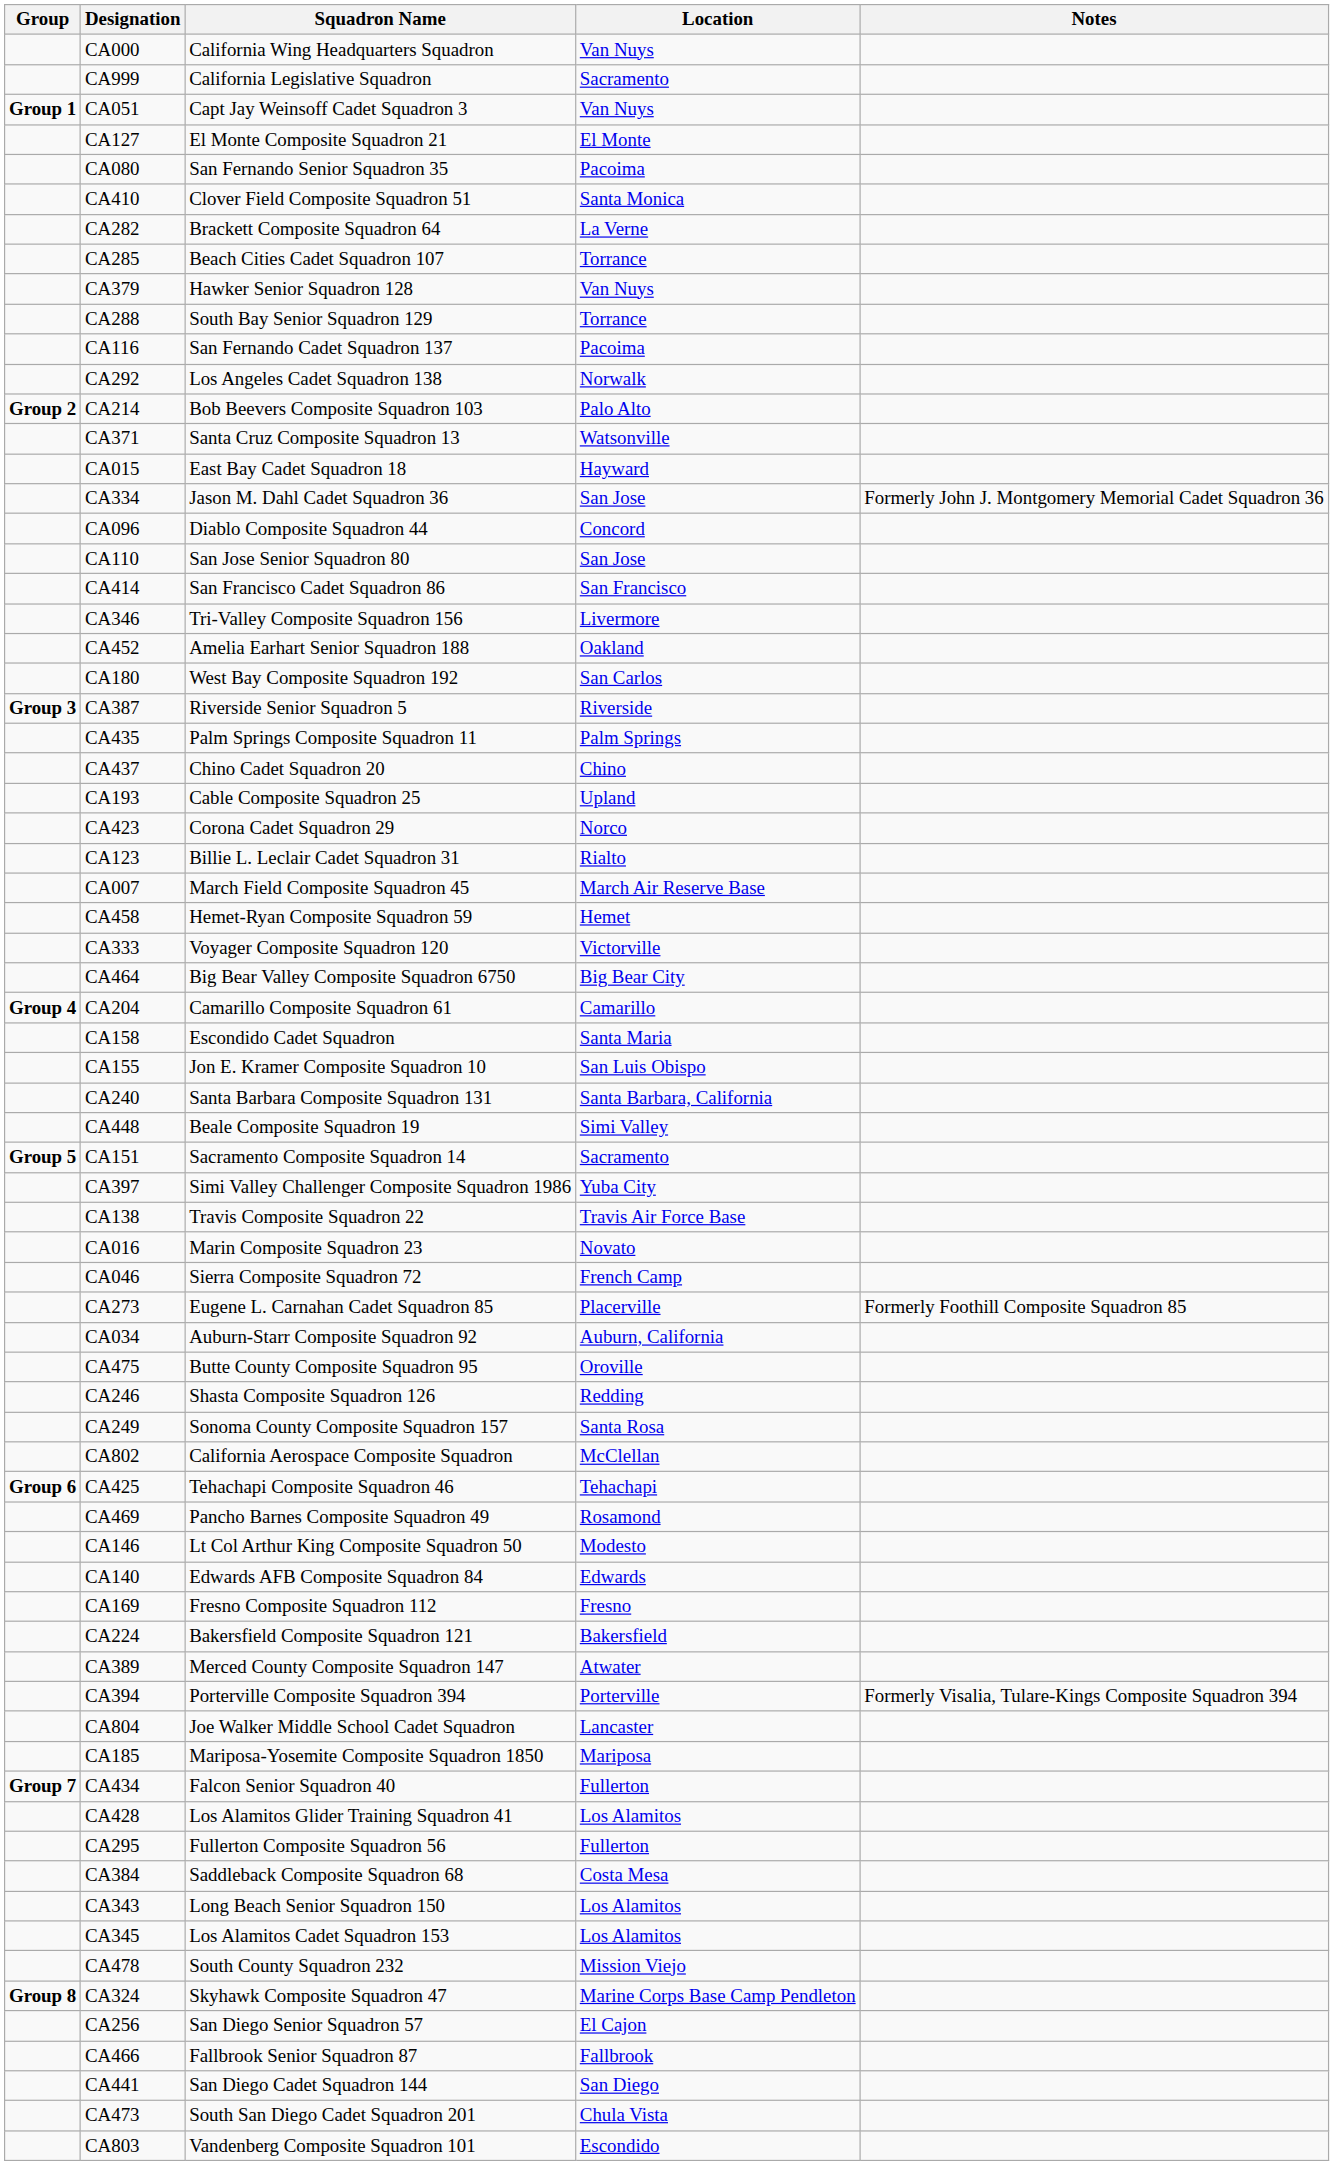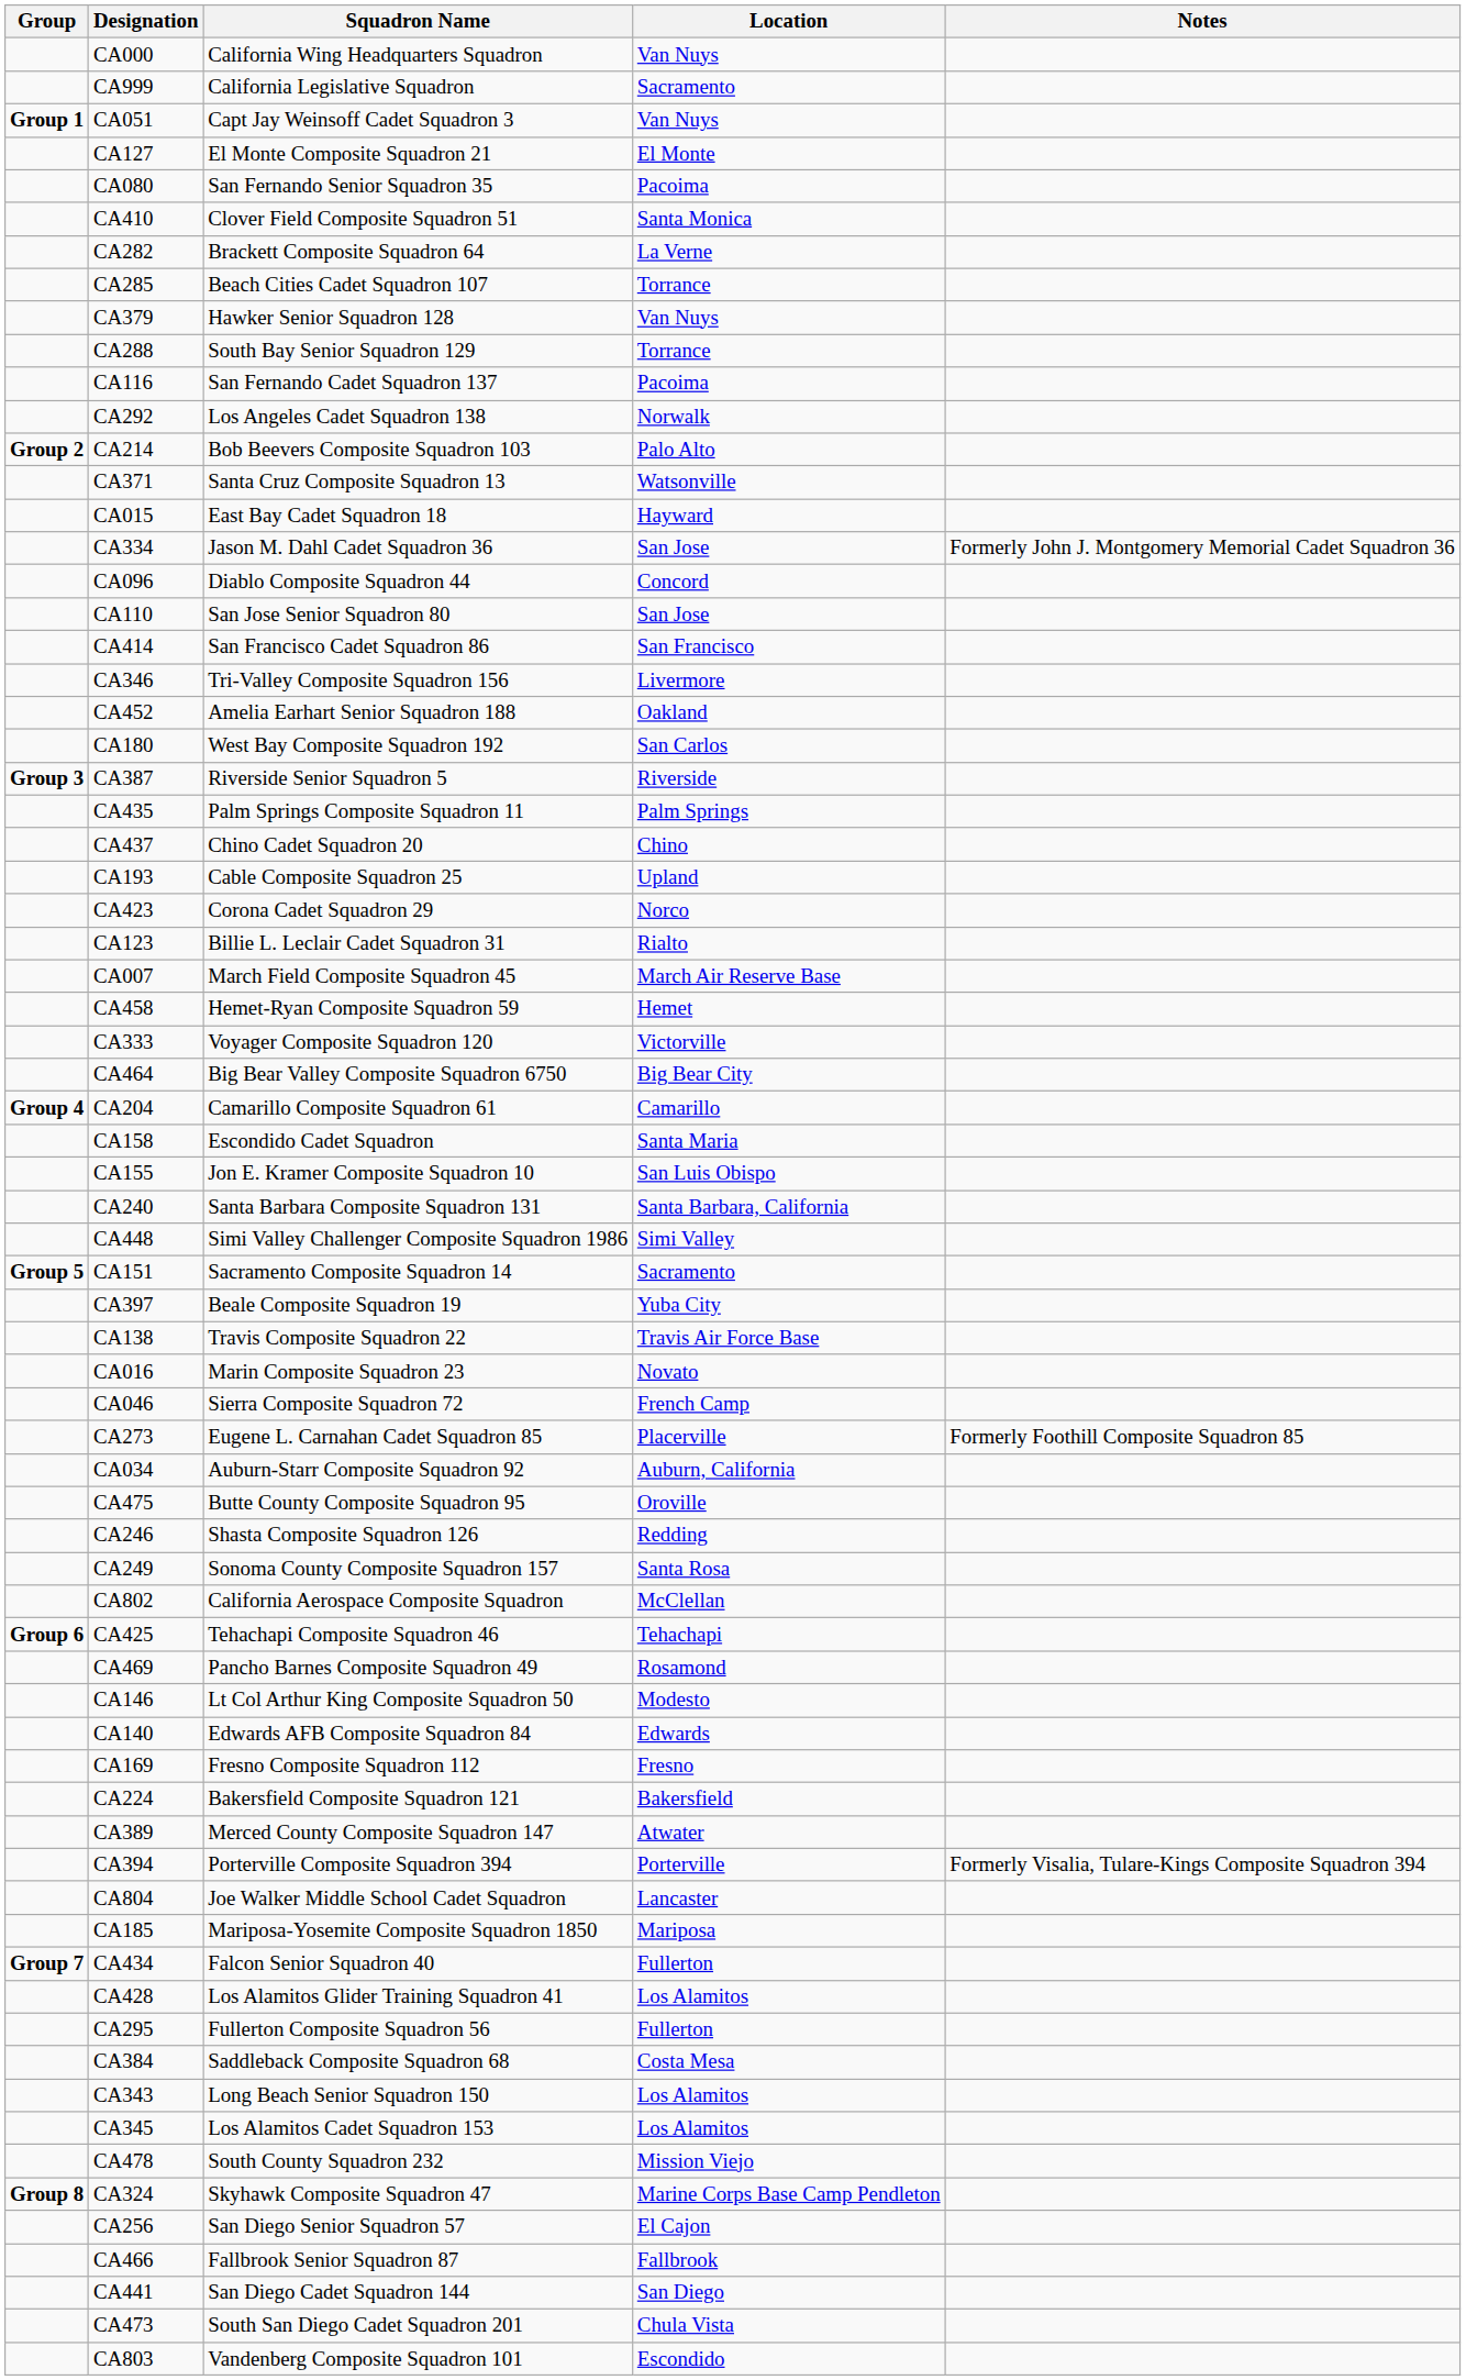 <table class="wikitable">
 <tr>
 <th>Group</th>
 <th>Designation </th>
 <th>Squadron Name</th>
 <th>Location</th>
 <th>Notes</th>
 </tr>
 <tr>
 <td></td>
 <td>CA000</td>
 <td>California Wing Headquarters Squadron</td>
 <td><a href='#'>Van Nuys</a></td>
 <td></td>
 </tr>
 <tr>
 <td></td>
 <td>CA999</td>
 <td>California Legislative Squadron</td>
 <td><a href='#'>Sacramento</a></td>
 <td></td>
 </tr>
 <tr>
 <td><strong>Group 1</strong></td>
 <td>CA051</td>
 <td>Capt Jay Weinsoff Cadet Squadron 3</td>
 <td><a href='#'>Van Nuys</a></td>
 <td></td>
 </tr>
 <tr>
 <td></td>
 <td>CA127</td>
 <td>El Monte Composite Squadron 21</td>
 <td><a href='#'>El Monte</a></td>
 <td></td>
 </tr>
 <tr>
 <td></td>
 <td>CA080</td>
 <td>San Fernando Senior Squadron 35</td>
 <td><a href='#'>Pacoima</a></td>
 <td></td>
 </tr>
 <tr>
 <td></td>
 <td>CA410</td>
 <td>Clover Field Composite Squadron 51</td>
 <td><a href='#'>Santa Monica</a></td>
 <td></td>
 </tr>
 <tr>
 <td></td>
 <td>CA282</td>
 <td>Brackett Composite Squadron 64</td>
 <td><a href='#'>La Verne</a></td>
 <td></td>
 </tr>
 <tr>
 <td></td>
 <td>CA285</td>
 <td>Beach Cities Cadet Squadron 107</td>
 <td><a href='#'>Torrance</a></td>
 <td></td>
 </tr>
 <tr>
 <td></td>
 <td>CA379</td>
 <td>Hawker Senior Squadron 128</td>
 <td><a href='#'>Van Nuys</a></td>
 <td></td>
 </tr>
 <tr>
 <td></td>
 <td>CA288</td>
 <td>South Bay Senior Squadron 129</td>
 <td><a href='#'>Torrance</a></td>
 <td></td>
 </tr>
 <tr>
 <td></td>
 <td>CA116</td>
 <td>San Fernando Cadet Squadron 137</td>
 <td><a href='#'>Pacoima</a></td>
 <td></td>
 </tr>
 <tr>
 <td></td>
 <td>CA292</td>
 <td>Los Angeles Cadet Squadron 138</td>
 <td><a href='#'>Norwalk</a></td>
 <td></td>
 </tr>
 <tr>
 <td><strong>Group 2</strong></td>
 <td>CA214</td>
 <td>Bob Beevers Composite Squadron 103</td>
 <td><a href='#'>Palo Alto</a></td>
 <td></td>
 </tr>
 <tr>
 <td></td>
 <td>CA371</td>
 <td>Santa Cruz Composite Squadron 13</td>
 <td><a href='#'>Watsonville</a></td>
 <td></td>
 </tr>
 <tr>
 <td></td>
 <td>CA015</td>
 <td>East Bay Cadet Squadron 18</td>
 <td><a href='#'>Hayward</a></td>
 <td></td>
 </tr>
 <tr>
 <td></td>
 <td>CA334</td>
 <td>Jason M. Dahl Cadet Squadron 36</td>
 <td><a href='#'>San Jose</a></td>
 <td>Formerly John J. Montgomery Memorial Cadet Squadron 36</td>
 </tr>
 <tr>
 <td></td>
 <td>CA096</td>
 <td>Diablo Composite Squadron 44</td>
 <td><a href='#'>Concord</a></td>
 <td></td>
 </tr>
 <tr>
 <td></td>
 <td>CA110</td>
 <td>San Jose Senior Squadron 80</td>
 <td><a href='#'>San Jose</a></td>
 <td></td>
 </tr>
 <tr>
 <td></td>
 <td>CA414</td>
 <td>San Francisco Cadet Squadron 86</td>
 <td><a href='#'>San Francisco</a></td>
 <td></td>
 </tr>
 <tr>
 <td></td>
 <td>CA346</td>
 <td>Tri-Valley Composite Squadron 156</td>
 <td><a href='#'>Livermore</a></td>
 <td></td>
 </tr>
 <tr>
 <td></td>
 <td>CA452</td>
 <td>Amelia Earhart Senior Squadron 188</td>
 <td><a href='#'>Oakland</a></td>
 <td></td>
 </tr>
 <tr>
 <td></td>
 <td>CA180</td>
 <td>West Bay Composite Squadron 192</td>
 <td><a href='#'>San Carlos</a></td>
 <td></td>
 </tr>
 <tr>
 <td><strong>Group 3</strong></td>
 <td>CA387</td>
 <td>Riverside Senior Squadron 5</td>
 <td><a href='#'>Riverside</a></td>
 <td></td>
 </tr>
 <tr>
 <td></td>
 <td>CA435</td>
 <td>Palm Springs Composite Squadron 11</td>
 <td><a href='#'>Palm Springs</a></td>
 <td></td>
 </tr>
 <tr>
 <td></td>
 <td>CA437</td>
 <td>Chino Cadet Squadron 20</td>
 <td><a href='#'>Chino</a></td>
 <td></td>
 </tr>
 <tr>
 <td></td>
 <td>CA193</td>
 <td>Cable Composite Squadron 25</td>
 <td><a href='#'>Upland</a></td>
 <td></td>
 </tr>
 <tr>
 <td></td>
 <td>CA423</td>
 <td>Corona Cadet Squadron 29</td>
 <td><a href='#'>Norco</a></td>
 <td></td>
 </tr>
 <tr>
 <td></td>
 <td>CA123</td>
 <td>Billie L. Leclair Cadet Squadron 31</td>
 <td><a href='#'>Rialto</a></td>
 <td></td>
 </tr>
 <tr>
 <td></td>
 <td>CA007</td>
 <td>March Field Composite Squadron 45</td>
 <td><a href='#'>March Air Reserve Base</a></td>
 <td></td>
 </tr>
 <tr>
 <td></td>
 <td>CA458</td>
 <td>Hemet-Ryan Composite Squadron 59</td>
 <td><a href='#'>Hemet</a></td>
 <td></td>
 </tr>
 <tr>
 <td></td>
 <td>CA333</td>
 <td>Voyager Composite Squadron 120</td>
 <td><a href='#'>Victorville</a></td>
 <td></td>
 </tr>
 <tr>
 <td></td>
 <td>CA464</td>
 <td>Big Bear Valley Composite Squadron 6750</td>
 <td><a href='#'>Big Bear City</a></td>
 <td></td>
 </tr>
 <tr>
 <td><strong>Group 4</strong></td>
 <td>CA204</td>
 <td>Camarillo Composite Squadron 61</td>
 <td><a href='#'>Camarillo</a></td>
 <td></td>
 </tr>
 <tr>
 <td></td>
 <td>CA158</td>
 <td>Escondido Cadet Squadron</td>
 <td><a href='#'>Santa Maria</a></td>
 <td></td>
 </tr>
 <tr>
 <td></td>
 <td>CA155</td>
 <td>Jon E. Kramer Composite Squadron 10</td>
 <td><a href='#'>San Luis Obispo</a></td>
 <td></td>
 </tr>
 <tr>
 <td></td>
 <td>CA240</td>
 <td>Santa Barbara Composite Squadron 131</td>
 <td><a href='#'>Santa Barbara, California</a></td>
 <td></td>
 </tr>
 <tr>
 <td></td>
 <td>CA448</td>
-<td>Beale Composite Squadron 19</td>
+<td>Simi Valley Challenger Composite Squadron 1986</td>
 <td><a href='#'>Simi Valley</a></td>
 <td></td>
 </tr>
 <tr>
 <td><strong>Group 5</strong></td>
 <td>CA151</td>
 <td>Sacramento Composite Squadron 14</td>
 <td><a href='#'>Sacramento</a></td>
 <td></td>
 </tr>
 <tr>
 <td></td>
 <td>CA397</td>
-<td>Simi Valley Challenger Composite Squadron 1986</td>
+<td>Beale Composite Squadron 19</td>
 <td><a href='#'>Yuba City</a></td>
 <td></td>
 </tr>
 <tr>
 <td></td>
 <td>CA138</td>
 <td>Travis Composite Squadron 22</td>
 <td><a href='#'>Travis Air Force Base</a></td>
 <td></td>
 </tr>
 <tr>
 <td></td>
 <td>CA016</td>
 <td>Marin Composite Squadron 23</td>
 <td><a href='#'>Novato</a></td>
 <td></td>
 </tr>
 <tr>
 <td></td>
 <td>CA046</td>
 <td>Sierra Composite Squadron 72</td>
 <td><a href='#'>French Camp</a></td>
 <td></td>
 </tr>
 <tr>
 <td></td>
 <td>CA273</td>
 <td>Eugene L. Carnahan Cadet Squadron 85</td>
 <td><a href='#'>Placerville</a></td>
 <td>Formerly Foothill Composite Squadron 85</td>
 </tr>
 <tr>
 <td></td>
 <td>CA034</td>
 <td>Auburn-Starr Composite Squadron 92</td>
 <td><a href='#'>Auburn, California</a></td>
 <td></td>
 </tr>
 <tr>
 <td></td>
 <td>CA475</td>
 <td>Butte County Composite Squadron 95</td>
 <td><a href='#'>Oroville</a></td>
 <td></td>
 </tr>
 <tr>
 <td></td>
 <td>CA246</td>
 <td>Shasta Composite Squadron 126</td>
 <td><a href='#'>Redding</a></td>
 <td></td>
 </tr>
 <tr>
 <td></td>
 <td>CA249</td>
 <td>Sonoma County Composite Squadron 157</td>
 <td><a href='#'>Santa Rosa</a></td>
 <td></td>
 </tr>
 <tr>
 <td></td>
 <td>CA802</td>
 <td>California Aerospace Composite Squadron</td>
 <td><a href='#'>McClellan</a></td>
 <td></td>
 </tr>
 <tr>
 <td><strong>Group 6</strong></td>
 <td>CA425</td>
 <td>Tehachapi Composite Squadron 46</td>
 <td><a href='#'>Tehachapi</a></td>
 <td></td>
 </tr>
 <tr>
 <td></td>
 <td>CA469</td>
 <td>Pancho Barnes Composite Squadron 49</td>
 <td><a href='#'>Rosamond</a></td>
 <td></td>
 </tr>
 <tr>
 <td></td>
 <td>CA146</td>
 <td>Lt Col Arthur King Composite Squadron 50</td>
 <td><a href='#'>Modesto</a></td>
 <td></td>
 </tr>
 <tr>
 <td></td>
 <td>CA140</td>
 <td>Edwards AFB Composite Squadron 84</td>
 <td><a href='#'>Edwards</a></td>
 <td></td>
 </tr>
 <tr>
 <td></td>
 <td>CA169</td>
 <td>Fresno Composite Squadron 112</td>
 <td><a href='#'>Fresno</a></td>
 <td></td>
 </tr>
 <tr>
 <td></td>
 <td>CA224</td>
 <td>Bakersfield Composite Squadron 121</td>
 <td><a href='#'>Bakersfield</a></td>
 <td></td>
 </tr>
 <tr>
 <td></td>
 <td>CA389</td>
 <td>Merced County Composite Squadron 147</td>
 <td><a href='#'>Atwater</a></td>
 <td></td>
 </tr>
 <tr>
 <td></td>
 <td>CA394</td>
 <td>Porterville Composite Squadron 394</td>
 <td><a href='#'>Porterville</a></td>
 <td>Formerly Visalia, Tulare-Kings Composite Squadron 394</td>
 </tr>
 <tr>
 <td></td>
 <td>CA804</td>
 <td>Joe Walker Middle School Cadet Squadron</td>
 <td><a href='#'>Lancaster</a></td>
 <td></td>
 </tr>
 <tr>
 <td></td>
 <td>CA185</td>
 <td>Mariposa-Yosemite Composite Squadron 1850</td>
 <td><a href='#'>Mariposa</a></td>
 <td></td>
 </tr>
 <tr>
 <td><strong>Group 7</strong></td>
 <td>CA434</td>
 <td>Falcon Senior Squadron 40</td>
 <td><a href='#'>Fullerton</a></td>
 <td></td>
 </tr>
 <tr>
 <td></td>
 <td>CA428</td>
 <td>Los Alamitos Glider Training Squadron 41</td>
 <td><a href='#'>Los Alamitos</a></td>
 <td></td>
 </tr>
 <tr>
 <td></td>
 <td>CA295</td>
 <td>Fullerton Composite Squadron 56</td>
 <td><a href='#'>Fullerton</a></td>
 <td></td>
 </tr>
 <tr>
 <td></td>
 <td>CA384</td>
 <td>Saddleback Composite Squadron 68</td>
 <td><a href='#'>Costa Mesa</a></td>
 <td></td>
 </tr>
 <tr>
 <td></td>
 <td>CA343</td>
 <td>Long Beach Senior Squadron 150</td>
 <td><a href='#'>Los Alamitos</a></td>
 <td></td>
 </tr>
 <tr>
 <td></td>
 <td>CA345</td>
 <td>Los Alamitos Cadet Squadron 153</td>
 <td><a href='#'>Los Alamitos</a></td>
 <td></td>
 </tr>
 <tr>
 <td></td>
 <td>CA478</td>
 <td>South County Squadron 232</td>
 <td><a href='#'>Mission Viejo</a></td>
 <td></td>
 </tr>
 <tr>
 <td><strong>Group 8</strong></td>
 <td>CA324</td>
 <td>Skyhawk Composite Squadron 47</td>
 <td><a href='#'>Marine Corps Base Camp Pendleton</a></td>
 <td></td>
 </tr>
 <tr>
 <td></td>
 <td>CA256</td>
 <td>San Diego Senior Squadron 57</td>
 <td><a href='#'>El Cajon</a></td>
 <td></td>
 </tr>
 <tr>
 <td></td>
 <td>CA466</td>
 <td>Fallbrook Senior Squadron 87</td>
 <td><a href='#'>Fallbrook</a></td>
 <td></td>
 </tr>
 <tr>
 <td></td>
 <td>CA441</td>
 <td>San Diego Cadet Squadron 144</td>
 <td><a href='#'>San Diego</a></td>
 <td></td>
 </tr>
 <tr>
 <td></td>
 <td>CA473</td>
 <td>South San Diego Cadet Squadron 201</td>
 <td><a href='#'>Chula Vista</a></td>
 <td></td>
 </tr>
 <tr>
 <td></td>
 <td>CA803</td>
 <td>Vandenberg Composite Squadron 101</td>
 <td><a href='#'>Escondido</a></td>
 <td></td>
 </tr>
 </table>
